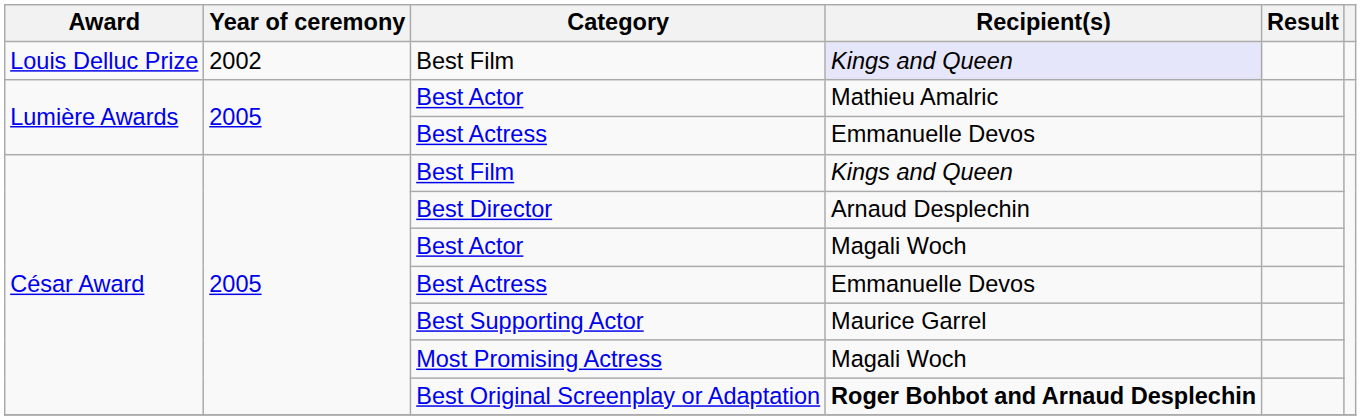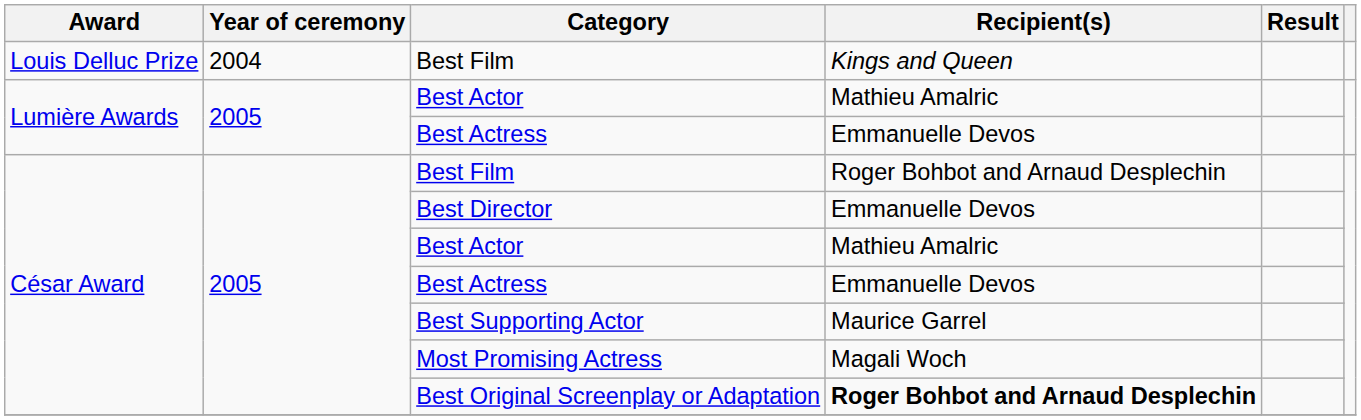 <table class="wikitable sortable plainrowheaders">
 <tr>
 <th scope="col">Award</th>
 <th scope="col">Year of ceremony</th>
 <th scope="col">Category</th>
 <th scope="col">Recipient(s)</th>
 <th scope="col">Result</th>
 <th scope="col" class="unsortable"></th>
 </tr>
 <tr>
 <td><a href='#'>Louis Delluc Prize</a></td>
-<td>2002</td>
+<td>2004</td>
 <td>Best Film</td>
-<td style="background: lavender;"><em>Kings and Queen</em></td>
+<td><em>Kings and Queen</em></td>
 <td></td>
 <td></td>
 </tr>
 <tr>
 <td rowspan="2"><a href='#'>Lumière Awards</a></td>
 <td rowspan="2"><a href='#'>2005</a></td>
 <td><a href='#'>Best Actor</a></td>
 <td>Mathieu Amalric</td>
 <td></td>
 <td rowspan="2"></td>
 </tr>
 <tr>
 <td><a href='#'>Best Actress</a></td>
 <td>Emmanuelle Devos</td>
 <td></td>
 </tr>
 <tr>
 <td rowspan="7"><a href='#'>César Award</a></td>
 <td rowspan="7"><a href='#'>2005</a></td>
 <td><a href='#'>Best Film</a></td>
-<td><em>Kings and Queen</em></td>
+<td>Roger Bohbot and Arnaud Desplechin</td>
 <td></td>
 <td rowspan="7"></td>
 </tr>
 <tr>
 <td><a href='#'>Best Director</a></td>
-<td>Arnaud Desplechin</td>
+<td>Emmanuelle Devos</td>
 <td></td>
 </tr>
 <tr>
 <td><a href='#'>Best Actor</a></td>
-<td>Magali Woch</td>
+<td>Mathieu Amalric</td>
 <td></td>
 </tr>
 <tr>
 <td><a href='#'>Best Actress</a></td>
 <td>Emmanuelle Devos</td>
 <td></td>
 </tr>
 <tr>
 <td><a href='#'>Best Supporting Actor</a></td>
 <td>Maurice Garrel</td>
 <td></td>
 </tr>
 <tr>
 <td><a href='#'>Most Promising Actress</a></td>
 <td>Magali Woch</td>
 <td></td>
 </tr>
 <tr>
 <td><a href='#'>Best Original Screenplay or Adaptation</a></td>
 <td><strong>Roger Bohbot and Arnaud Desplechin</strong></td>
 <td></td>
 </tr>
 <tr>
 </tr>
 </table>
